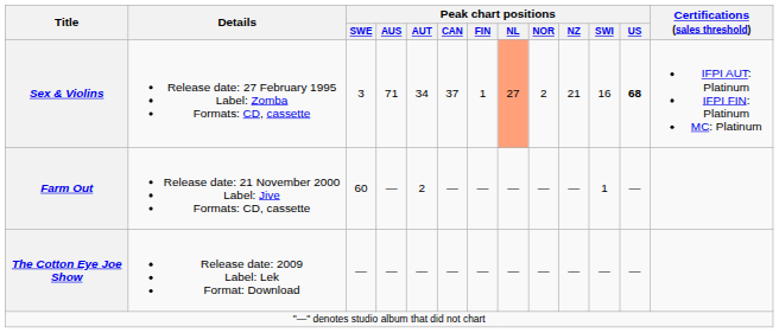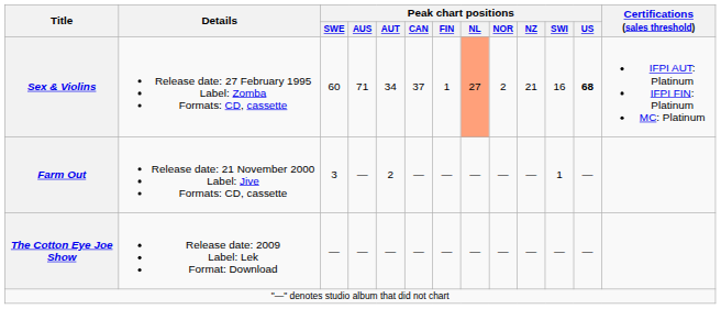 <table class="wikitable plainrowheaders" style="text-align:center;">
 <tr>
 <th rowspan="2" style="width:10em;">Title</th>
 <th rowspan="2" style="width:18em;">Details</th>
 <th colspan="10">Peak chart positions</th>
 <th rowspan="2" style="width:10em;"><a href='#'>Certifications</a><br><small>(<a href='#'>sales threshold</a>)</small></th>
 </tr>
 <tr style="font-size:smaller;">
 <th style="width:35px;"><a href='#'>SWE</a><br></th>
 <th style="width:35px;"><a href='#'>AUS</a><br></th>
 <th style="width:35px;"><a href='#'>AUT</a><br></th>
 <th style="width:35px;"><a href='#'>CAN</a><br></th>
 <th style="width:35px;"><a href='#'>FIN</a><br></th>
 <th style="width:35px;"><a href='#'>NL</a><br></th>
 <th style="width:35px;"><a href='#'>NOR</a><br></th>
 <th style="width:35px;"><a href='#'>NZ</a><br></th>
 <th style="width:35px;"><a href='#'>SWI</a><br></th>
 <th style="width:35px;"><a href='#'>US</a><br></th>
 </tr>
 <tr>
 <th scope="row"><em><a href='#'>Sex & Violins</a></em></th>
 <td><br><ul><li>Release date: 27 February 1995</li><li>Label: <a href='#'>Zomba</a></li><li>Formats: <a href='#'>CD</a>, <a href='#'>cassette</a></li></ul></td>
-<td>3</td>
+<td>60</td>
 <td>71</td>
 <td>34</td>
 <td>37</td>
 <td>1</td>
 <td style="background: lightsalmon;">27</td>
 <td>2</td>
 <td>21</td>
 <td>16</td>
 <td><strong>68</strong></td>
 <td><br><ul><li><a href='#'>IFPI AUT</a>: Platinum</li><li><a href='#'>IFPI FIN</a>: Platinum</li><li><a href='#'>MC</a>: Platinum</li></ul></td>
 </tr>
 <tr>
 <th scope="row"><em><a href='#'>Farm Out</a></em></th>
 <td><br><ul><li>Release date: 21 November 2000</li><li>Label: <a href='#'>Jive</a></li><li>Formats: CD, cassette</li></ul></td>
-<td>60</td>
+<td>3</td>
 <td>—</td>
 <td>2</td>
 <td>—</td>
 <td>—</td>
 <td>—</td>
 <td>—</td>
 <td>—</td>
 <td>1</td>
 <td>—</td>
 <td></td>
 </tr>
 <tr>
 <th scope="row"><em><a href='#'>The Cotton Eye Joe Show</a></em></th>
 <td><br><ul><li>Release date: 2009</li><li>Label: Lek</li><li>Format: Download</li></ul></td>
 <td>—</td>
 <td>—</td>
 <td>—</td>
 <td>—</td>
 <td>—</td>
 <td>—</td>
 <td>—</td>
 <td>—</td>
 <td>—</td>
 <td>—</td>
 <td></td>
 </tr>
 <tr>
 <td colspan="15" style="font-size:85%">"—" denotes studio album that did not chart</td>
 </tr>
 </table>
